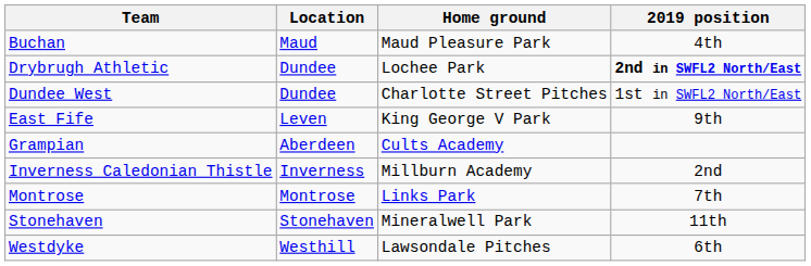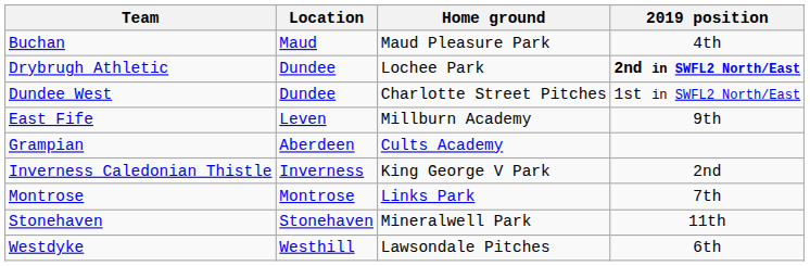 <table class="wikitable sortable">
 <tr>
 <th>Team</th>
 <th>Location</th>
 <th>Home ground</th>
 <th data-sort-type="number">2019 position</th>
 </tr>
 <tr>
 <td><a href='#'>Buchan</a></td>
 <td><a href='#'>Maud</a></td>
 <td>Maud Pleasure Park</td>
 <td align=center>4th</td>
 </tr>
 <tr>
 <td><a href='#'>Drybrugh Athletic</a></td>
 <td><a href='#'>Dundee</a></td>
 <td>Lochee Park</td>
 <td align=center><strong>2nd <small>in <a href='#'>SWFL2 North/East</a></small></strong></td>
 </tr>
 <tr>
 <td><a href='#'>Dundee West</a></td>
 <td><a href='#'>Dundee</a></td>
 <td>Charlotte Street Pitches</td>
 <td align=center>1st <small>in <a href='#'>SWFL2 North/East</a></small></td>
 </tr>
 <tr>
 <td><a href='#'>East Fife</a></td>
 <td><a href='#'>Leven</a></td>
-<td>King George V Park</td>
+<td>Millburn Academy</td>
 <td align=center>9th</td>
 </tr>
 <tr>
 <td><a href='#'>Grampian</a></td>
 <td><a href='#'>Aberdeen</a></td>
 <td><a href='#'>Cults Academy</a></td>
 <td align=center></td>
 </tr>
 <tr>
 <td><a href='#'>Inverness Caledonian Thistle</a></td>
 <td><a href='#'>Inverness</a></td>
-<td>Millburn Academy</td>
+<td>King George V Park</td>
 <td align=center>2nd</td>
 </tr>
 <tr>
 <td><a href='#'>Montrose</a></td>
 <td><a href='#'>Montrose</a></td>
 <td><a href='#'>Links Park</a></td>
 <td align=center>7th</td>
 </tr>
 <tr>
 <td><a href='#'>Stonehaven</a></td>
 <td><a href='#'>Stonehaven</a></td>
 <td>Mineralwell Park</td>
 <td align=center>11th</td>
 </tr>
 <tr>
 <td><a href='#'>Westdyke</a></td>
 <td><a href='#'>Westhill</a></td>
 <td>Lawsondale Pitches</td>
 <td align=center>6th</td>
 </tr>
 </table>
